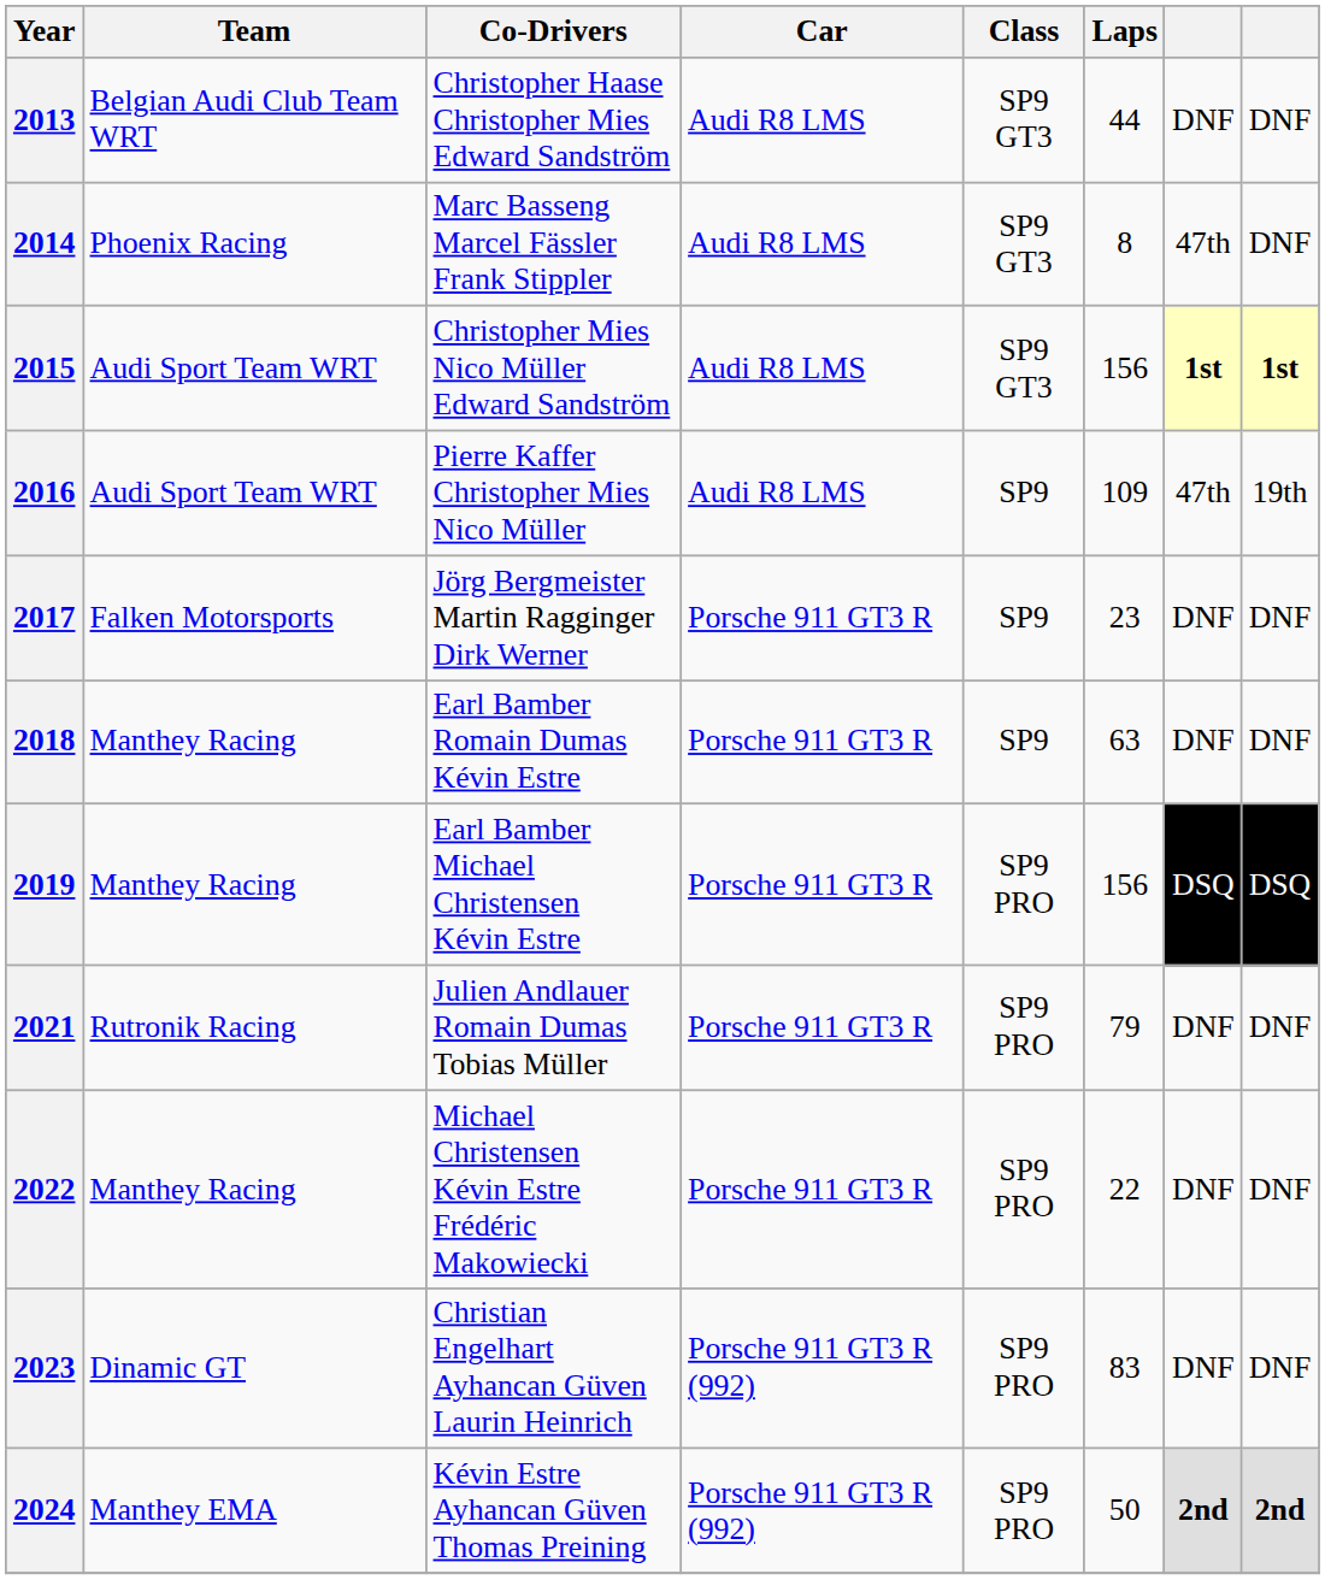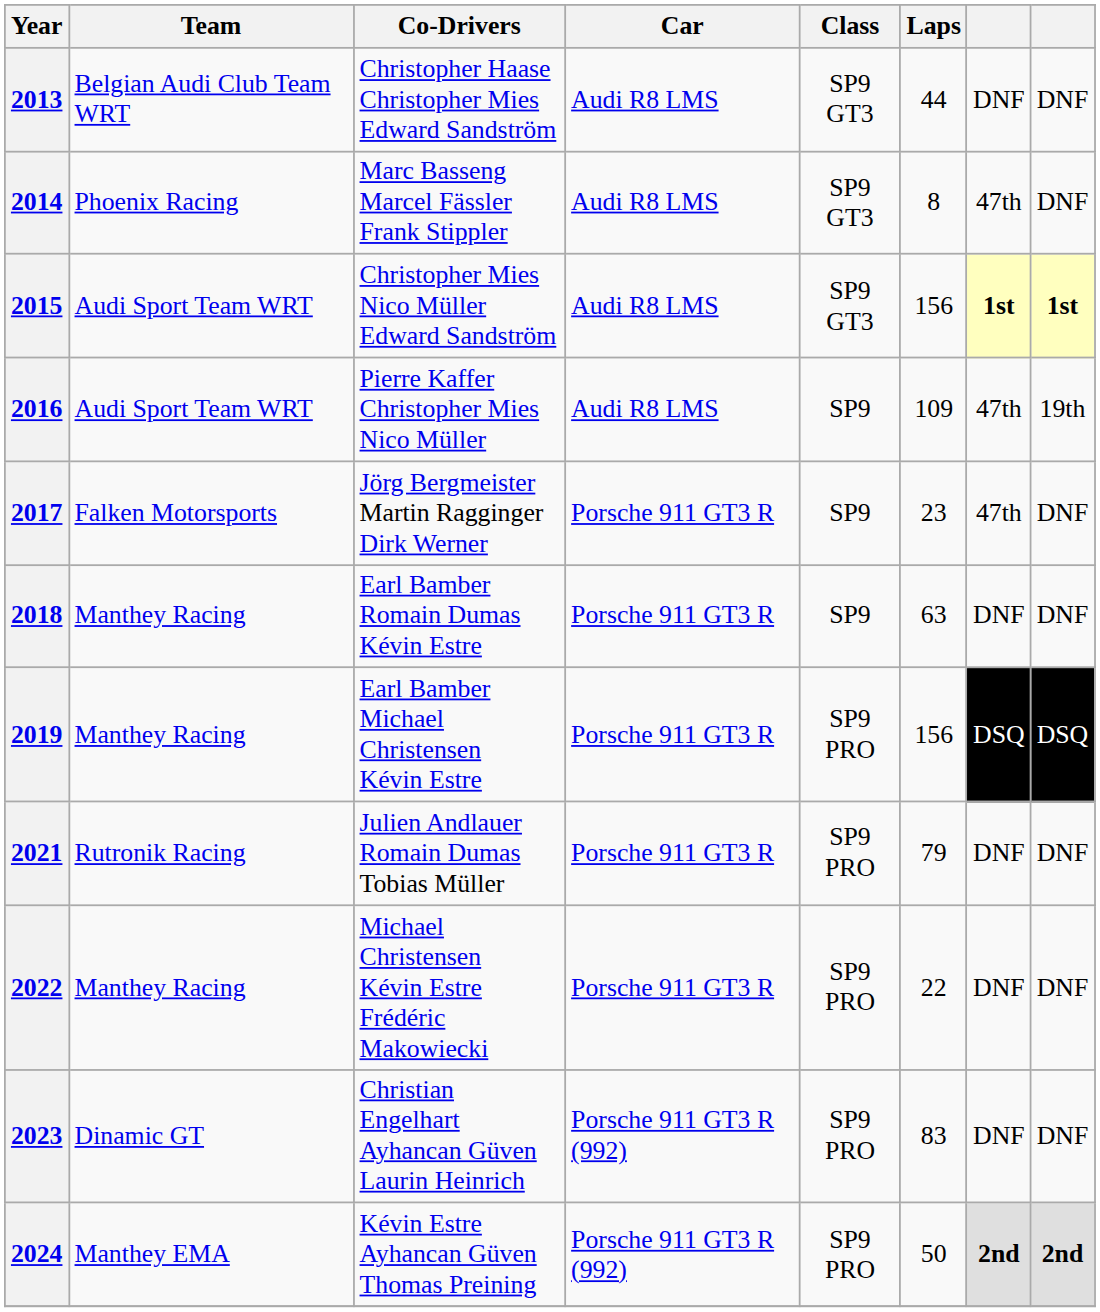 <table class="wikitable" style="text-align:center; font-size:90%">
 <tr>
 <th>Year</th>
 <th>Team</th>
 <th>Co-Drivers</th>
 <th>Car</th>
 <th>Class</th>
 <th>Laps</th>
 <th></th>
 <th></th>
 </tr>
 <tr>
 <th><a href='#'>2013</a></th>
 <td align="left"> <a href='#'>Belgian Audi Club Team WRT</a></td>
 <td align="left"> <a href='#'>Christopher Haase</a><br> <a href='#'>Christopher Mies</a><br> <a href='#'>Edward Sandström</a></td>
 <td align="left"><a href='#'>Audi R8 LMS</a></td>
 <td>SP9 GT3</td>
 <td>44</td>
 <td>DNF</td>
 <td>DNF</td>
 </tr>
 <tr>
 <th><a href='#'>2014</a></th>
 <td align="left"> <a href='#'>Phoenix Racing</a></td>
 <td align="left"> <a href='#'>Marc Basseng</a><br> <a href='#'>Marcel Fässler</a><br> <a href='#'>Frank Stippler</a></td>
 <td align="left"><a href='#'>Audi R8 LMS</a></td>
 <td>SP9 GT3</td>
 <td>8</td>
 <td>47th</td>
 <td>DNF</td>
 </tr>
 <tr>
 <th><a href='#'>2015</a></th>
 <td align="left"> <a href='#'>Audi Sport Team WRT</a></td>
 <td align="left"> <a href='#'>Christopher Mies</a><br> <a href='#'>Nico Müller</a><br> <a href='#'>Edward Sandström</a></td>
 <td align="left"><a href='#'>Audi R8 LMS</a></td>
 <td>SP9 GT3</td>
 <td>156</td>
 <td align=center style="background:#FFFFBF;"><strong>1st</strong></td>
 <td align=center style="background:#FFFFBF;"><strong>1st</strong></td>
 </tr>
 <tr>
 <th><a href='#'>2016</a></th>
 <td align="left"> <a href='#'>Audi Sport Team WRT</a></td>
 <td align="left"> <a href='#'>Pierre Kaffer</a><br> <a href='#'>Christopher Mies</a><br> <a href='#'>Nico Müller</a></td>
 <td align="left"><a href='#'>Audi R8 LMS</a></td>
 <td>SP9</td>
 <td>109</td>
 <td>47th</td>
 <td>19th</td>
 </tr>
 <tr>
 <th><a href='#'>2017</a></th>
 <td align="left"> <a href='#'>Falken Motorsports</a></td>
 <td align="left"> <a href='#'>Jörg Bergmeister</a><br> Martin Ragginger<br> <a href='#'>Dirk Werner</a></td>
 <td align="left"><a href='#'>Porsche 911 GT3 R</a></td>
 <td>SP9</td>
 <td>23</td>
-<td>DNF</td>
+<td>47th</td>
 <td>DNF</td>
 </tr>
 <tr>
 <th><a href='#'>2018</a></th>
 <td align="left"> <a href='#'>Manthey Racing</a></td>
 <td align="left"> <a href='#'>Earl Bamber</a><br> <a href='#'>Romain Dumas</a><br> <a href='#'>Kévin Estre</a></td>
 <td align="left"><a href='#'>Porsche 911 GT3 R</a></td>
 <td>SP9</td>
 <td>63</td>
 <td>DNF</td>
 <td>DNF</td>
 </tr>
 <tr>
 <th><a href='#'>2019</a></th>
 <td align="left"> <a href='#'>Manthey Racing</a></td>
 <td align="left"> <a href='#'>Earl Bamber</a><br> <a href='#'>Michael Christensen</a><br> <a href='#'>Kévin Estre</a></td>
 <td align="left"><a href='#'>Porsche 911 GT3 R</a></td>
 <td>SP9 PRO</td>
 <td>156</td>
 <td style="background-color:#000000; color:white">DSQ</td>
 <td style="background-color:#000000; color:white">DSQ</td>
 </tr>
 <tr>
 <th><a href='#'>2021</a></th>
 <td align="left"> <a href='#'>Rutronik Racing</a></td>
 <td align="left"> <a href='#'>Julien Andlauer</a><br> <a href='#'>Romain Dumas</a><br> Tobias Müller</td>
 <td align="left"><a href='#'>Porsche 911 GT3 R</a></td>
 <td>SP9 PRO</td>
 <td>79</td>
 <td>DNF</td>
 <td>DNF</td>
 </tr>
 <tr>
 <th><a href='#'>2022</a></th>
 <td align="left"> <a href='#'>Manthey Racing</a></td>
 <td align="left"> <a href='#'>Michael Christensen</a><br> <a href='#'>Kévin Estre</a><br> <a href='#'>Frédéric Makowiecki</a></td>
 <td align="left"><a href='#'>Porsche 911 GT3 R</a></td>
 <td>SP9 PRO</td>
 <td>22</td>
 <td>DNF</td>
 <td>DNF</td>
 </tr>
 <tr>
 <th><a href='#'>2023</a></th>
 <td align="left"> <a href='#'>Dinamic GT</a></td>
 <td align="left"> <a href='#'>Christian Engelhart</a><br> <a href='#'>Ayhancan Güven</a><br> <a href='#'>Laurin Heinrich</a></td>
 <td align="left"><a href='#'>Porsche 911 GT3 R (992)</a></td>
 <td>SP9 PRO</td>
 <td>83</td>
 <td>DNF</td>
 <td>DNF</td>
 </tr>
 <tr>
 <th><a href='#'>2024</a></th>
 <td align="left"> <a href='#'>Manthey EMA</a></td>
 <td align="left"> <a href='#'>Kévin Estre</a><br> <a href='#'>Ayhancan Güven</a><br> <a href='#'>Thomas Preining</a></td>
 <td align="left"><a href='#'>Porsche 911 GT3 R (992)</a></td>
 <td>SP9 PRO</td>
 <td>50</td>
 <td style="background:#dfdfdf;"><strong>2nd</strong></td>
 <td style="background:#dfdfdf;"><strong>2nd</strong></td>
 </tr>
 <tr>
 </tr>
 </table>
